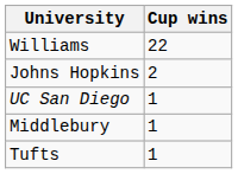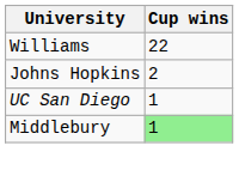 <table class="wikitable sortable">
 <tr>
 <th>University</th>
 <th>Cup wins</th>
 </tr>
 <tr>
 <td>Williams</td>
 <td>22</td>
 </tr>
 <tr>
 <td>Johns Hopkins</td>
 <td>2</td>
 </tr>
 <tr>
 <td><em>UC San Diego</em></td>
 <td>1</td>
 </tr>
 <tr>
 <td>Middlebury</td>
-<td>1</td>
-</tr>
-<tr>
-<td>Tufts</td>
-<td>1</td>
+<td style="background: lightgreen;">1</td>
 </tr>
 </table>
